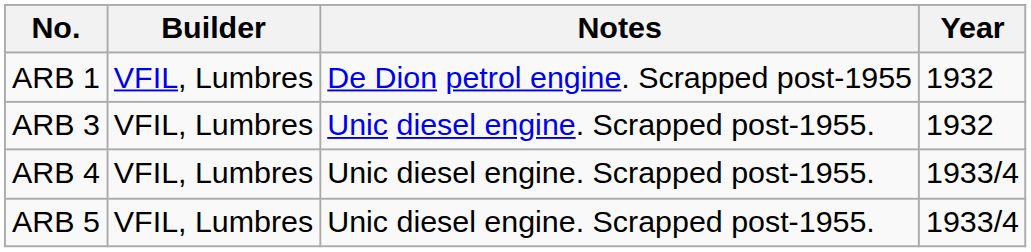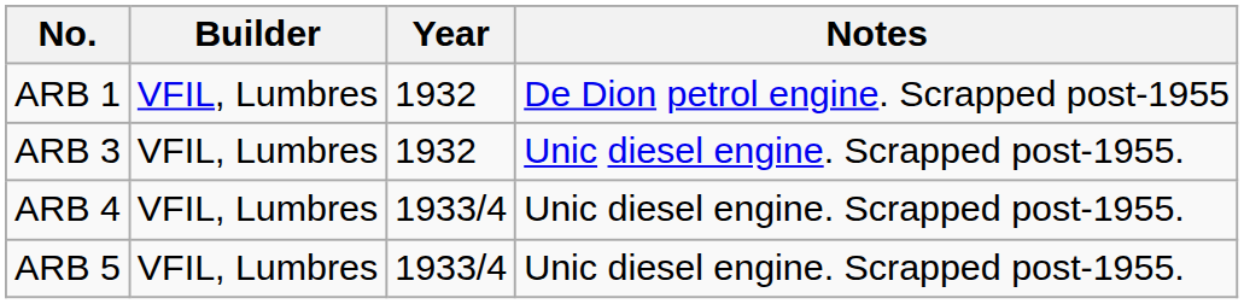 <table class="wikitable">
 <tr>
 <th>No.</th>
 <th>Builder</th>
+<th>Year</th>
 <th>Notes</th>
-<th>Year</th>
 </tr>
 <tr>
 <td>ARB 1</td>
 <td><a href='#'>VFIL</a>, Lumbres</td>
+<td>1932</td>
 <td><a href='#'>De Dion</a> <a href='#'>petrol engine</a>. Scrapped post-1955</td>
-<td>1932</td>
 </tr>
 <tr>
 <td>ARB 3</td>
 <td>VFIL, Lumbres</td>
+<td>1932</td>
 <td><a href='#'>Unic</a> <a href='#'>diesel engine</a>. Scrapped post-1955.</td>
-<td>1932</td>
 </tr>
 <tr>
 <td>ARB 4</td>
 <td>VFIL, Lumbres</td>
+<td>1933/4</td>
 <td>Unic diesel engine. Scrapped post-1955.</td>
-<td>1933/4</td>
 </tr>
 <tr>
 <td>ARB 5</td>
 <td>VFIL, Lumbres</td>
+<td>1933/4</td>
 <td>Unic diesel engine. Scrapped post-1955.</td>
-<td>1933/4</td>
 </tr>
 </table>
